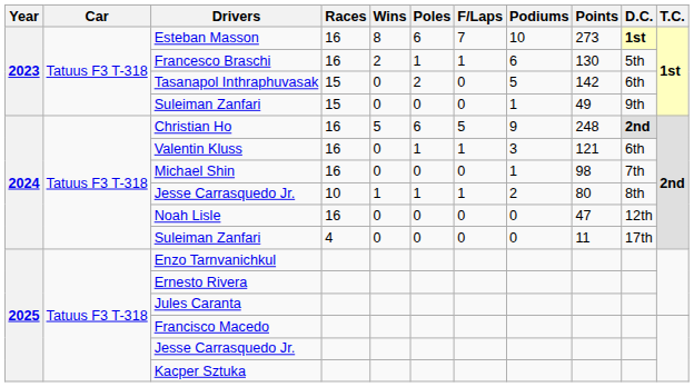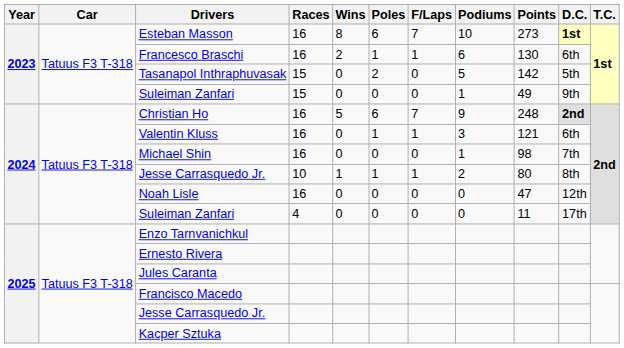 <table class="wikitable" style="font-size:85%">
 <tr>
 <th>Year</th>
 <th>Car</th>
 <th>Drivers</th>
 <th>Races</th>
 <th>Wins</th>
 <th>Poles</th>
 <th>F/Laps</th>
 <th>Podiums</th>
 <th>Points</th>
 <th>D.C.</th>
 <th>T.C.</th>
 </tr>
 <tr>
 <th rowspan="4"><a href='#'>2023</a></th>
 <td rowspan="4"><a href='#'>Tatuus F3 T-318</a></td>
 <td> <a href='#'>Esteban Masson</a></td>
 <td>16</td>
 <td>8</td>
 <td>6</td>
 <td>7</td>
 <td>10</td>
 <td>273</td>
 <td style="background:#FFFFBF;"><strong>1st</strong></td>
 <td rowspan="4" style="background:#FFFFBF;"><strong>1st</strong></td>
 </tr>
 <tr>
 <td> <a href='#'>Francesco Braschi</a></td>
 <td>16</td>
 <td>2</td>
 <td>1</td>
 <td>1</td>
 <td>6</td>
 <td>130</td>
-<td>5th</td>
+<td>6th</td>
 </tr>
 <tr>
 <td> <a href='#'>Tasanapol Inthraphuvasak</a></td>
 <td>15</td>
 <td>0</td>
 <td>2</td>
 <td>0</td>
 <td>5</td>
 <td>142</td>
-<td>6th</td>
+<td>5th</td>
 </tr>
 <tr>
 <td> <a href='#'>Suleiman Zanfari</a></td>
 <td>15</td>
 <td>0</td>
 <td>0</td>
 <td>0</td>
 <td>1</td>
 <td>49</td>
 <td>9th</td>
 </tr>
 <tr>
 <th rowspan="6"><a href='#'>2024</a></th>
 <td rowspan="6"><a href='#'>Tatuus F3 T-318</a></td>
 <td> <a href='#'>Christian Ho</a></td>
 <td>16</td>
 <td>5</td>
 <td>6</td>
-<td>5</td>
+<td>7</td>
 <td>9</td>
 <td>248</td>
 <td style="background:#DFDFDF;"><strong>2nd</strong></td>
 <td rowspan="6" style="background:#DFDFDF;"><strong>2nd</strong></td>
 </tr>
 <tr>
 <td> <a href='#'>Valentin Kluss</a></td>
 <td>16</td>
 <td>0</td>
 <td>1</td>
 <td>1</td>
 <td>3</td>
 <td>121</td>
 <td>6th</td>
 </tr>
 <tr>
 <td> <a href='#'>Michael Shin</a></td>
 <td>16</td>
 <td>0</td>
 <td>0</td>
 <td>0</td>
 <td>1</td>
 <td>98</td>
 <td>7th</td>
 </tr>
 <tr>
 <td> <a href='#'>Jesse Carrasquedo Jr.</a></td>
 <td>10</td>
 <td>1</td>
 <td>1</td>
 <td>1</td>
 <td>2</td>
 <td>80</td>
 <td>8th</td>
 </tr>
 <tr>
 <td> <a href='#'>Noah Lisle</a></td>
 <td>16</td>
 <td>0</td>
 <td>0</td>
 <td>0</td>
 <td>0</td>
 <td>47</td>
 <td>12th</td>
 </tr>
 <tr>
 <td> <a href='#'>Suleiman Zanfari</a></td>
 <td>4</td>
 <td>0</td>
 <td>0</td>
 <td>0</td>
 <td>0</td>
 <td>11</td>
 <td>17th</td>
 </tr>
 <tr>
 <th rowspan="6"><a href='#'>2025</a></th>
 <td rowspan="6"><a href='#'>Tatuus F3 T-318</a></td>
 <td> <a href='#'>Enzo Tarnvanichkul</a></td>
 <td></td>
 <td></td>
 <td></td>
 <td></td>
 <td></td>
 <td></td>
 <td></td>
 <td rowspan="3"></td>
 </tr>
 <tr>
 <td> <a href='#'>Ernesto Rivera</a></td>
 <td></td>
 <td></td>
 <td></td>
 <td></td>
 <td></td>
 <td></td>
 <td></td>
 </tr>
 <tr>
 <td> <a href='#'>Jules Caranta</a></td>
 <td></td>
 <td></td>
 <td></td>
 <td></td>
 <td></td>
 <td></td>
 <td></td>
 </tr>
 <tr>
 <td> <a href='#'>Francisco Macedo</a></td>
 <td></td>
 <td></td>
 <td></td>
 <td></td>
 <td></td>
 <td></td>
 <td></td>
 <td rowspan="3"></td>
 </tr>
 <tr>
 <td> <a href='#'>Jesse Carrasquedo Jr.</a></td>
 <td></td>
 <td></td>
 <td></td>
 <td></td>
 <td></td>
 <td></td>
 <td></td>
 </tr>
 <tr>
 <td> <a href='#'>Kacper Sztuka</a></td>
 <td></td>
 <td></td>
 <td></td>
 <td></td>
 <td></td>
 <td></td>
 <td></td>
 </tr>
 </table>
